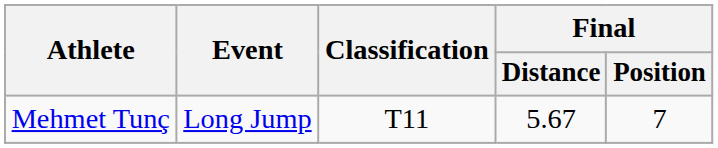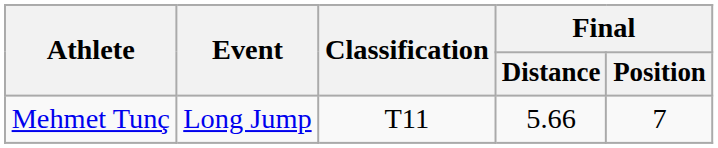 <table class=wikitable style="font-size:90%">
 <tr>
 <th rowspan="2">Athlete</th>
 <th rowspan="2">Event</th>
 <th rowspan="2">Classification</th>
 <th colspan="2">Final</th>
 </tr>
 <tr style="font-size:95%">
 <th>Distance</th>
 <th>Position</th>
 </tr>
 <tr align=center>
 <td align=left><a href='#'>Mehmet Tunç</a></td>
 <td align=left><a href='#'>Long Jump</a></td>
 <td>T11</td>
-<td>5.67</td>
+<td>5.66</td>
 <td>7</td>
 </tr>
 </table>
